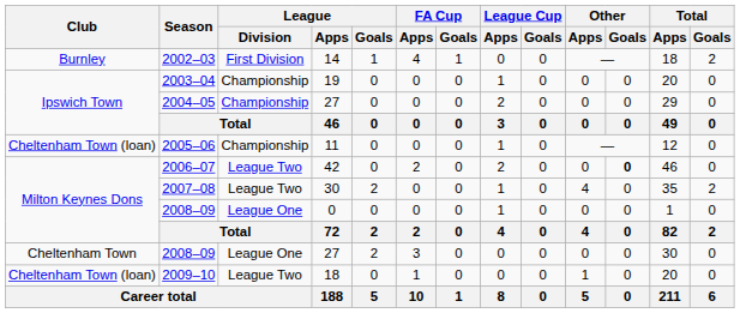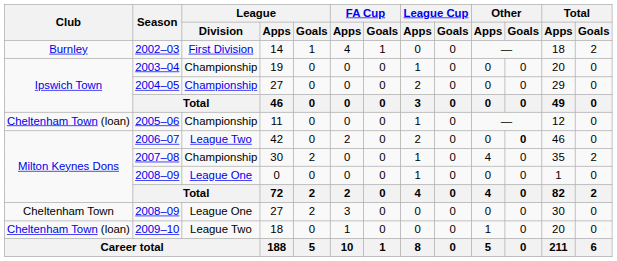 <table class="wikitable" style="text-align: center;">
 <tr>
 <th rowspan="2">Club</th>
 <th rowspan="2">Season</th>
 <th colspan="3">League</th>
 <th colspan="2"><a href='#'>FA Cup</a></th>
 <th colspan="2"><a href='#'>League Cup</a></th>
 <th colspan="2">Other</th>
 <th colspan="3">Total</th>
 </tr>
 <tr>
 <th>Division</th>
 <th>Apps</th>
 <th>Goals</th>
 <th>Apps</th>
 <th>Goals</th>
 <th>Apps</th>
 <th>Goals</th>
 <th>Apps</th>
 <th>Goals</th>
 <th>Apps</th>
 <th>Goals</th>
 </tr>
 <tr>
 <td><a href='#'>Burnley</a></td>
 <td><a href='#'>2002–03</a></td>
 <td><a href='#'>First Division</a></td>
 <td>14</td>
 <td>1</td>
 <td>4</td>
 <td>1</td>
 <td>0</td>
 <td>0</td>
 <td colspan="2">—</td>
 <td>18</td>
 <td>2</td>
 </tr>
 <tr>
 <td rowspan="3"><a href='#'>Ipswich Town</a></td>
 <td><a href='#'>2003–04</a></td>
 <td>Championship</td>
 <td>19</td>
 <td>0</td>
 <td>0</td>
 <td>0</td>
 <td>1</td>
 <td>0</td>
 <td>0</td>
 <td>0</td>
 <td>20</td>
 <td>0</td>
 </tr>
 <tr>
 <td><a href='#'>2004–05</a></td>
 <td><a href='#'>Championship</a></td>
 <td>27</td>
 <td>0</td>
 <td>0</td>
 <td>0</td>
 <td>2</td>
 <td>0</td>
 <td>0</td>
 <td>0</td>
 <td>29</td>
 <td>0</td>
 </tr>
 <tr>
 <th colspan="2">Total</th>
 <th>46</th>
 <th>0</th>
 <th>0</th>
 <th>0</th>
 <th>3</th>
 <th>0</th>
 <th>0</th>
 <th>0</th>
 <th>49</th>
 <th>0</th>
 </tr>
 <tr>
 <td><a href='#'>Cheltenham Town</a> (loan)</td>
 <td><a href='#'>2005–06</a></td>
 <td>Championship</td>
 <td>11</td>
 <td>0</td>
 <td>0</td>
 <td>0</td>
 <td>1</td>
 <td>0</td>
 <td colspan="2">—</td>
 <td>12</td>
 <td>0</td>
 </tr>
 <tr>
 <td rowspan="4"><a href='#'>Milton Keynes Dons</a></td>
 <td><a href='#'>2006–07</a></td>
 <td><a href='#'>League Two</a></td>
 <td>42</td>
 <td>0</td>
 <td>2</td>
 <td>0</td>
 <td>2</td>
 <td>0</td>
 <td>0</td>
 <td><strong>0</strong></td>
 <td>46</td>
 <td>0</td>
 </tr>
 <tr>
 <td><a href='#'>2007–08</a></td>
-<td>League Two</td>
+<td>Championship</td>
 <td>30</td>
 <td>2</td>
 <td>0</td>
 <td>0</td>
 <td>1</td>
 <td>0</td>
 <td>4</td>
 <td>0</td>
 <td>35</td>
 <td>2</td>
 </tr>
 <tr>
 <td><a href='#'>2008–09</a></td>
 <td><a href='#'>League One</a></td>
 <td>0</td>
 <td>0</td>
 <td>0</td>
 <td>0</td>
 <td>1</td>
 <td>0</td>
 <td>0</td>
 <td>0</td>
 <td>1</td>
 <td>0</td>
 </tr>
 <tr>
 <th colspan="2">Total</th>
 <th>72</th>
 <th>2</th>
 <th>2</th>
 <th>0</th>
 <th>4</th>
 <th>0</th>
 <th>4</th>
 <th>0</th>
 <th>82</th>
 <th>2</th>
 </tr>
 <tr>
 <td>Cheltenham Town</td>
 <td><a href='#'>2008–09</a></td>
 <td>League One</td>
 <td>27</td>
 <td>2</td>
 <td>3</td>
 <td>0</td>
 <td>0</td>
 <td>0</td>
 <td>0</td>
 <td>0</td>
 <td>30</td>
 <td>0</td>
 </tr>
 <tr>
 <td><a href='#'>Cheltenham Town</a> (loan)</td>
 <td><a href='#'>2009–10</a></td>
 <td>League Two</td>
 <td>18</td>
 <td>0</td>
 <td>1</td>
 <td>0</td>
 <td>0</td>
 <td>0</td>
 <td>1</td>
 <td>0</td>
 <td>20</td>
 <td>0</td>
 </tr>
 <tr>
 <th colspan="3">Career total</th>
 <th>188</th>
 <th>5</th>
 <th>10</th>
 <th>1</th>
 <th>8</th>
 <th>0</th>
 <th>5</th>
 <th>0</th>
 <th>211</th>
 <th>6</th>
 </tr>
 </table>
